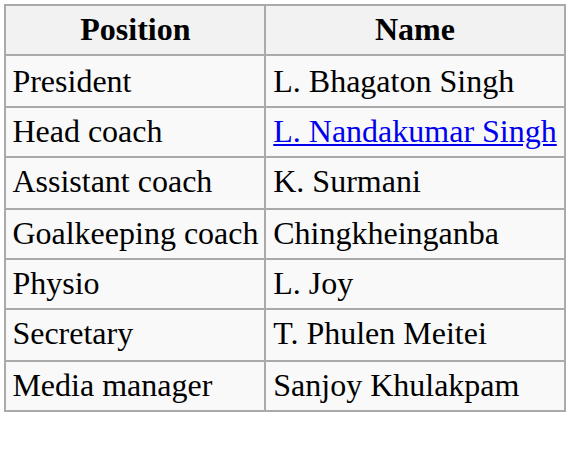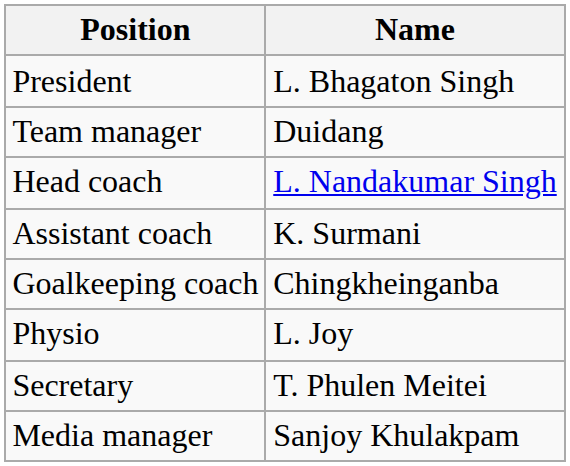 <table class="wikitable">
 <tr>
 <th>Position</th>
 <th>Name</th>
 </tr>
 <tr>
 <td>President</td>
 <td> L. Bhagaton Singh</td>
+</tr>
+<tr>
+<td>Team manager</td>
+<td> Duidang</td>
 </tr>
 <tr>
 <td>Head coach</td>
 <td> <a href='#'>L. Nandakumar Singh</a></td>
 </tr>
 <tr>
 <td>Assistant coach</td>
 <td> K. Surmani</td>
 </tr>
 <tr>
 <td>Goalkeeping coach</td>
 <td> Chingkheinganba</td>
 </tr>
 <tr>
 <td>Physio</td>
 <td> L. Joy</td>
 </tr>
 <tr>
 <td>Secretary</td>
 <td> T. Phulen Meitei</td>
 </tr>
 <tr>
 <td>Media manager</td>
 <td> Sanjoy Khulakpam</td>
 </tr>
 </table>
